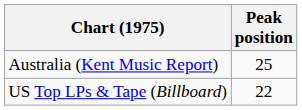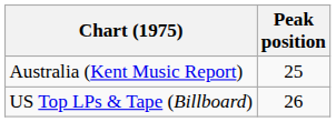 <table class="wikitable">
 <tr>
 <th>Chart (1975)</th>
 <th>Peak<br>position</th>
 </tr>
 <tr>
 <td>Australia (<a href='#'>Kent Music Report</a>)</td>
 <td style="text-align:center;">25</td>
 </tr>
 <tr>
 <td>US <a href='#'>Top LPs & Tape</a> (<em>Billboard</em>)</td>
-<td align="center">22</td>
+<td align="center">26</td>
 </tr>
 </table>
